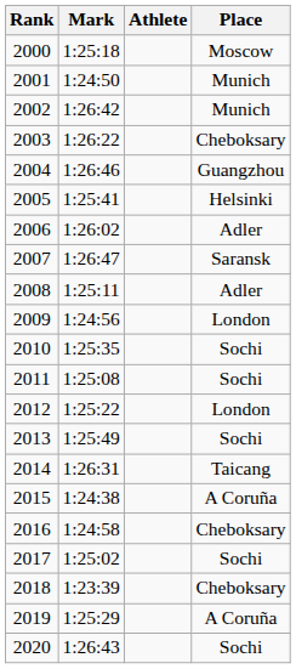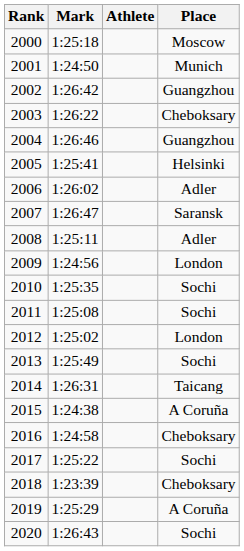 <table class="wikitable sortable" style="text-align:center;">
 <tr>
 <th>Rank</th>
 <th>Mark</th>
 <th>Athlete</th>
 <th>Place</th>
 </tr>
 <tr>
 <td>2000</td>
 <td>1:25:18</td>
 <td align=left></td>
 <td>Moscow</td>
 </tr>
 <tr>
 <td>2001</td>
 <td>1:24:50</td>
 <td align=left></td>
 <td>Munich</td>
 </tr>
 <tr>
 <td>2002</td>
 <td>1:26:42</td>
 <td align=left></td>
-<td>Munich</td>
+<td>Guangzhou</td>
 </tr>
 <tr>
 <td>2003</td>
 <td>1:26:22</td>
 <td align=left></td>
 <td>Cheboksary</td>
 </tr>
 <tr>
 <td>2004</td>
 <td>1:26:46</td>
 <td align=left></td>
 <td>Guangzhou</td>
 </tr>
 <tr>
 <td>2005</td>
 <td>1:25:41</td>
 <td align=left></td>
 <td>Helsinki</td>
 </tr>
 <tr>
 <td>2006</td>
 <td>1:26:02</td>
 <td align=left></td>
 <td>Adler</td>
 </tr>
 <tr>
 <td>2007</td>
 <td>1:26:47</td>
 <td align=left></td>
 <td>Saransk</td>
 </tr>
 <tr>
 <td>2008</td>
 <td>1:25:11</td>
 <td align=left></td>
 <td>Adler</td>
 </tr>
 <tr>
 <td>2009</td>
 <td>1:24:56</td>
 <td align=left></td>
 <td>London</td>
 </tr>
 <tr>
 <td>2010</td>
 <td>1:25:35</td>
 <td align=left></td>
 <td>Sochi</td>
 </tr>
 <tr>
 <td>2011</td>
 <td>1:25:08</td>
 <td align=left></td>
 <td>Sochi</td>
 </tr>
 <tr>
 <td>2012</td>
-<td>1:25:22</td>
+<td>1:25:02</td>
 <td align=left></td>
 <td>London</td>
 </tr>
 <tr>
 <td>2013</td>
 <td>1:25:49</td>
 <td align=left></td>
 <td>Sochi</td>
 </tr>
 <tr>
 <td>2014</td>
 <td>1:26:31</td>
 <td align=left></td>
 <td>Taicang</td>
 </tr>
 <tr>
 <td>2015</td>
 <td>1:24:38</td>
 <td align=left></td>
 <td>A Coruña</td>
 </tr>
 <tr>
 <td>2016</td>
 <td>1:24:58</td>
 <td align=left></td>
 <td>Cheboksary</td>
 </tr>
 <tr>
 <td>2017</td>
-<td>1:25:02</td>
+<td>1:25:22</td>
 <td align=left></td>
 <td>Sochi</td>
 </tr>
 <tr>
 <td>2018</td>
 <td>1:23:39</td>
 <td align=left></td>
 <td>Cheboksary</td>
 </tr>
 <tr>
 <td>2019</td>
 <td>1:25:29</td>
 <td align=left></td>
 <td>A Coruña</td>
 </tr>
 <tr>
 <td>2020</td>
 <td>1:26:43</td>
 <td align=left></td>
 <td>Sochi</td>
 </tr>
 </table>
